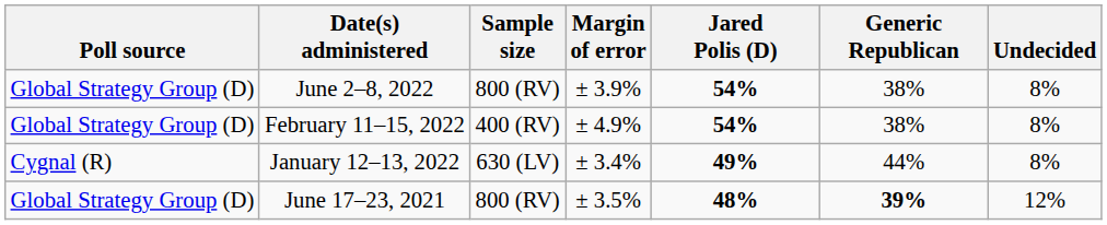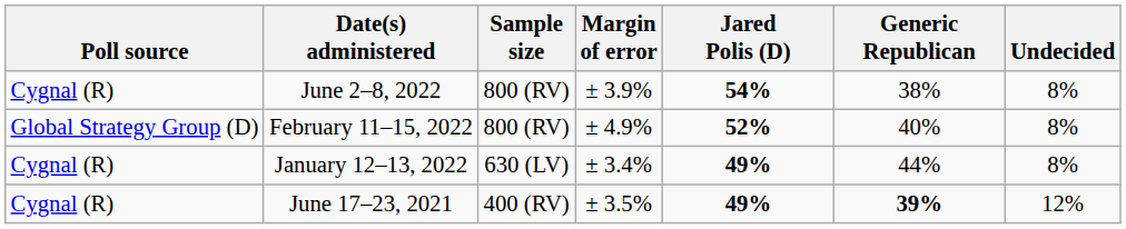 <table class="wikitable" style="font-size:90%;text-align:center;">
 <tr valign=bottom>
 <th>Poll source</th>
 <th>Date(s)<br>administered</th>
 <th>Sample<br>size</th>
 <th>Margin<br>of error</th>
 <th style="width:100px;">Jared<br>Polis (D)</th>
 <th style="width:100px;">Generic<br>Republican</th>
 <th>Undecided</th>
 </tr>
 <tr>
-<td style="text-align:left;"><a href='#'>Global Strategy Group</a> (D)</td>
+<td style="text-align:left;"><a href='#'>Cygnal</a> (R)</td>
 <td>June 2–8, 2022</td>
 <td>800 (RV)</td>
 <td>± 3.9%</td>
 <td><strong>54%</strong></td>
 <td>38%</td>
 <td>8%</td>
 </tr>
 <tr>
 <td style="text-align:left;"><a href='#'>Global Strategy Group</a> (D)</td>
 <td>February 11–15, 2022</td>
-<td>400 (RV)</td>
+<td>800 (RV)</td>
 <td>± 4.9%</td>
-<td><strong>54%</strong></td>
-<td>38%</td>
+<td><strong>52%</strong></td>
+<td>40%</td>
 <td>8%</td>
 </tr>
 <tr>
 <td style="text-align:left;"><a href='#'>Cygnal</a> (R)</td>
 <td>January 12–13, 2022</td>
 <td>630 (LV)</td>
 <td>± 3.4%</td>
 <td><strong>49%</strong></td>
 <td>44%</td>
 <td>8%</td>
 </tr>
 <tr>
-<td style="text-align:left;"><a href='#'>Global Strategy Group</a> (D)</td>
+<td style="text-align:left;"><a href='#'>Cygnal</a> (R)</td>
 <td>June 17–23, 2021</td>
-<td>800 (RV)</td>
+<td>400 (RV)</td>
 <td>± 3.5%</td>
-<td><strong>48%</strong></td>
+<td><strong>49%</strong></td>
 <td><strong>39%</strong></td>
 <td>12%</td>
 </tr>
 </table>
